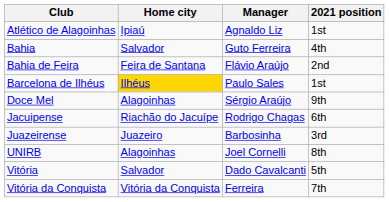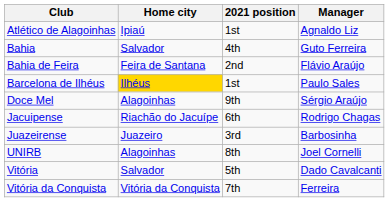 <table class="wikitable">
 <tr>
 <th>Club</th>
 <th>Home city</th>
+<th>2021 position</th>
 <th>Manager</th>
-<th>2021 position</th>
 </tr>
 <tr>
 <td><a href='#'>Atlético de Alagoinhas</a></td>
 <td><a href='#'>Ipiaú</a></td>
+<td>1st</td>
 <td><a href='#'>Agnaldo Liz</a></td>
-<td>1st</td>
 </tr>
 <tr>
 <td><a href='#'>Bahia</a></td>
 <td><a href='#'>Salvador</a></td>
+<td>4th</td>
 <td><a href='#'>Guto Ferreira</a></td>
-<td>4th</td>
 </tr>
 <tr>
 <td><a href='#'>Bahia de Feira</a></td>
 <td><a href='#'>Feira de Santana</a></td>
+<td>2nd</td>
 <td><a href='#'>Flávio Araújo</a></td>
-<td>2nd</td>
 </tr>
 <tr>
 <td><a href='#'>Barcelona de Ilhéus</a></td>
 <td style="background: gold;"><a href='#'>Ilhéus</a></td>
+<td>1st </td>
 <td><a href='#'>Paulo Sales</a></td>
-<td>1st </td>
 </tr>
 <tr>
 <td><a href='#'>Doce Mel</a></td>
 <td><a href='#'>Alagoinhas</a></td>
+<td>9th</td>
 <td><a href='#'>Sérgio Araújo</a></td>
-<td>9th</td>
 </tr>
 <tr>
 <td><a href='#'>Jacuipense</a></td>
 <td><a href='#'>Riachão do Jacuípe</a></td>
+<td>6th</td>
 <td><a href='#'>Rodrigo Chagas</a></td>
-<td>6th</td>
 </tr>
 <tr>
 <td><a href='#'>Juazeirense</a></td>
 <td><a href='#'>Juazeiro</a></td>
+<td>3rd</td>
 <td><a href='#'>Barbosinha</a></td>
-<td>3rd</td>
 </tr>
 <tr>
 <td><a href='#'>UNIRB</a></td>
 <td><a href='#'>Alagoinhas</a></td>
+<td>8th</td>
 <td><a href='#'>Joel Cornelli</a></td>
-<td>8th</td>
 </tr>
 <tr>
 <td><a href='#'>Vitória</a></td>
 <td><a href='#'>Salvador</a></td>
+<td>5th</td>
 <td><a href='#'>Dado Cavalcanti</a></td>
-<td>5th</td>
 </tr>
 <tr>
 <td><a href='#'>Vitória da Conquista</a></td>
 <td><a href='#'>Vitória da Conquista</a></td>
+<td>7th</td>
 <td><a href='#'>Ferreira</a></td>
-<td>7th</td>
 </tr>
 </table>
